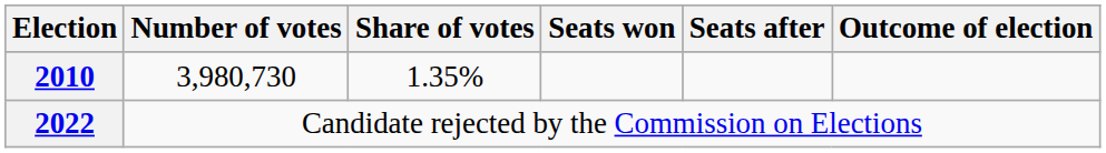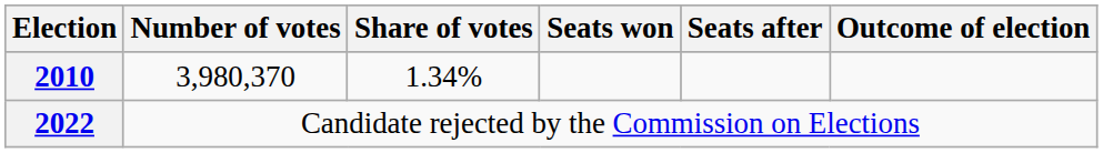 <table class="sortable wikitable" style="text-align:center">
 <tr>
 <th>Election</th>
 <th>Number of votes</th>
 <th>Share of votes</th>
 <th>Seats won</th>
 <th>Seats after</th>
 <th>Outcome of election</th>
 </tr>
 <tr>
 <th><a href='#'>2010</a></th>
-<td>3,980,730</td>
-<td>1.35%</td>
+<td>3,980,370</td>
+<td>1.34%</td>
 <td></td>
 <td></td>
 <td></td>
 </tr>
 <tr>
 <th><a href='#'>2022</a></th>
 <td colspan="5" style="text-align:center">Candidate rejected by the <a href='#'>Commission on Elections</a></td>
 </tr>
 </table>
